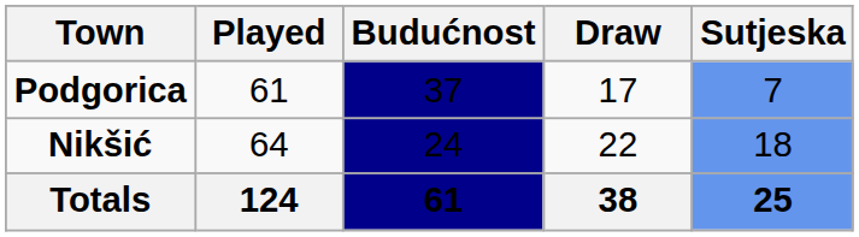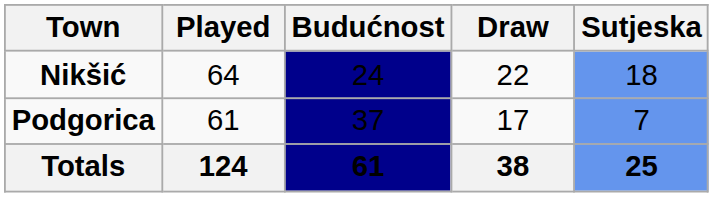 <table class="wikitable" style="text-align:center">
 <tr>
 <th>Town</th>
 <th width=60>Played</th>
 <th width=60>Budućnost</th>
 <th width=60>Draw</th>
 <th width=60>Sutjeska</th>
 </tr>
 <tr>
+<td align=center><strong>Nikšić</strong></td>
+<td>64</td>
+<td bgcolor="darkblue"><span>24</span></td>
+<td>22</td>
+<td bgcolor="cornflowerblue"><span>18</span></td>
+</tr>
+<tr>
 <td align=center><strong>Podgorica</strong></td>
 <td>61</td>
 <td bgcolor="darkblue"><span>37</span></td>
 <td>17</td>
 <td bgcolor="cornflowerblue"><span>7</span></td>
-</tr>
-<tr>
-<td align=center><strong>Nikšić</strong></td>
-<td>64</td>
-<td bgcolor="darkblue"><span>24</span></td>
-<td>22</td>
-<td bgcolor="cornflowerblue"><span>18</span></td>
 </tr>
 <tr class="sortbottom">
 <th align=center>Totals</th>
 <th>124</th>
 <td bgcolor="darkblue"><span><strong>61</strong></span></td>
 <th>38</th>
 <td bgcolor="cornflowerblue"><span><strong>25</strong></span></td>
 </tr>
 </table>
